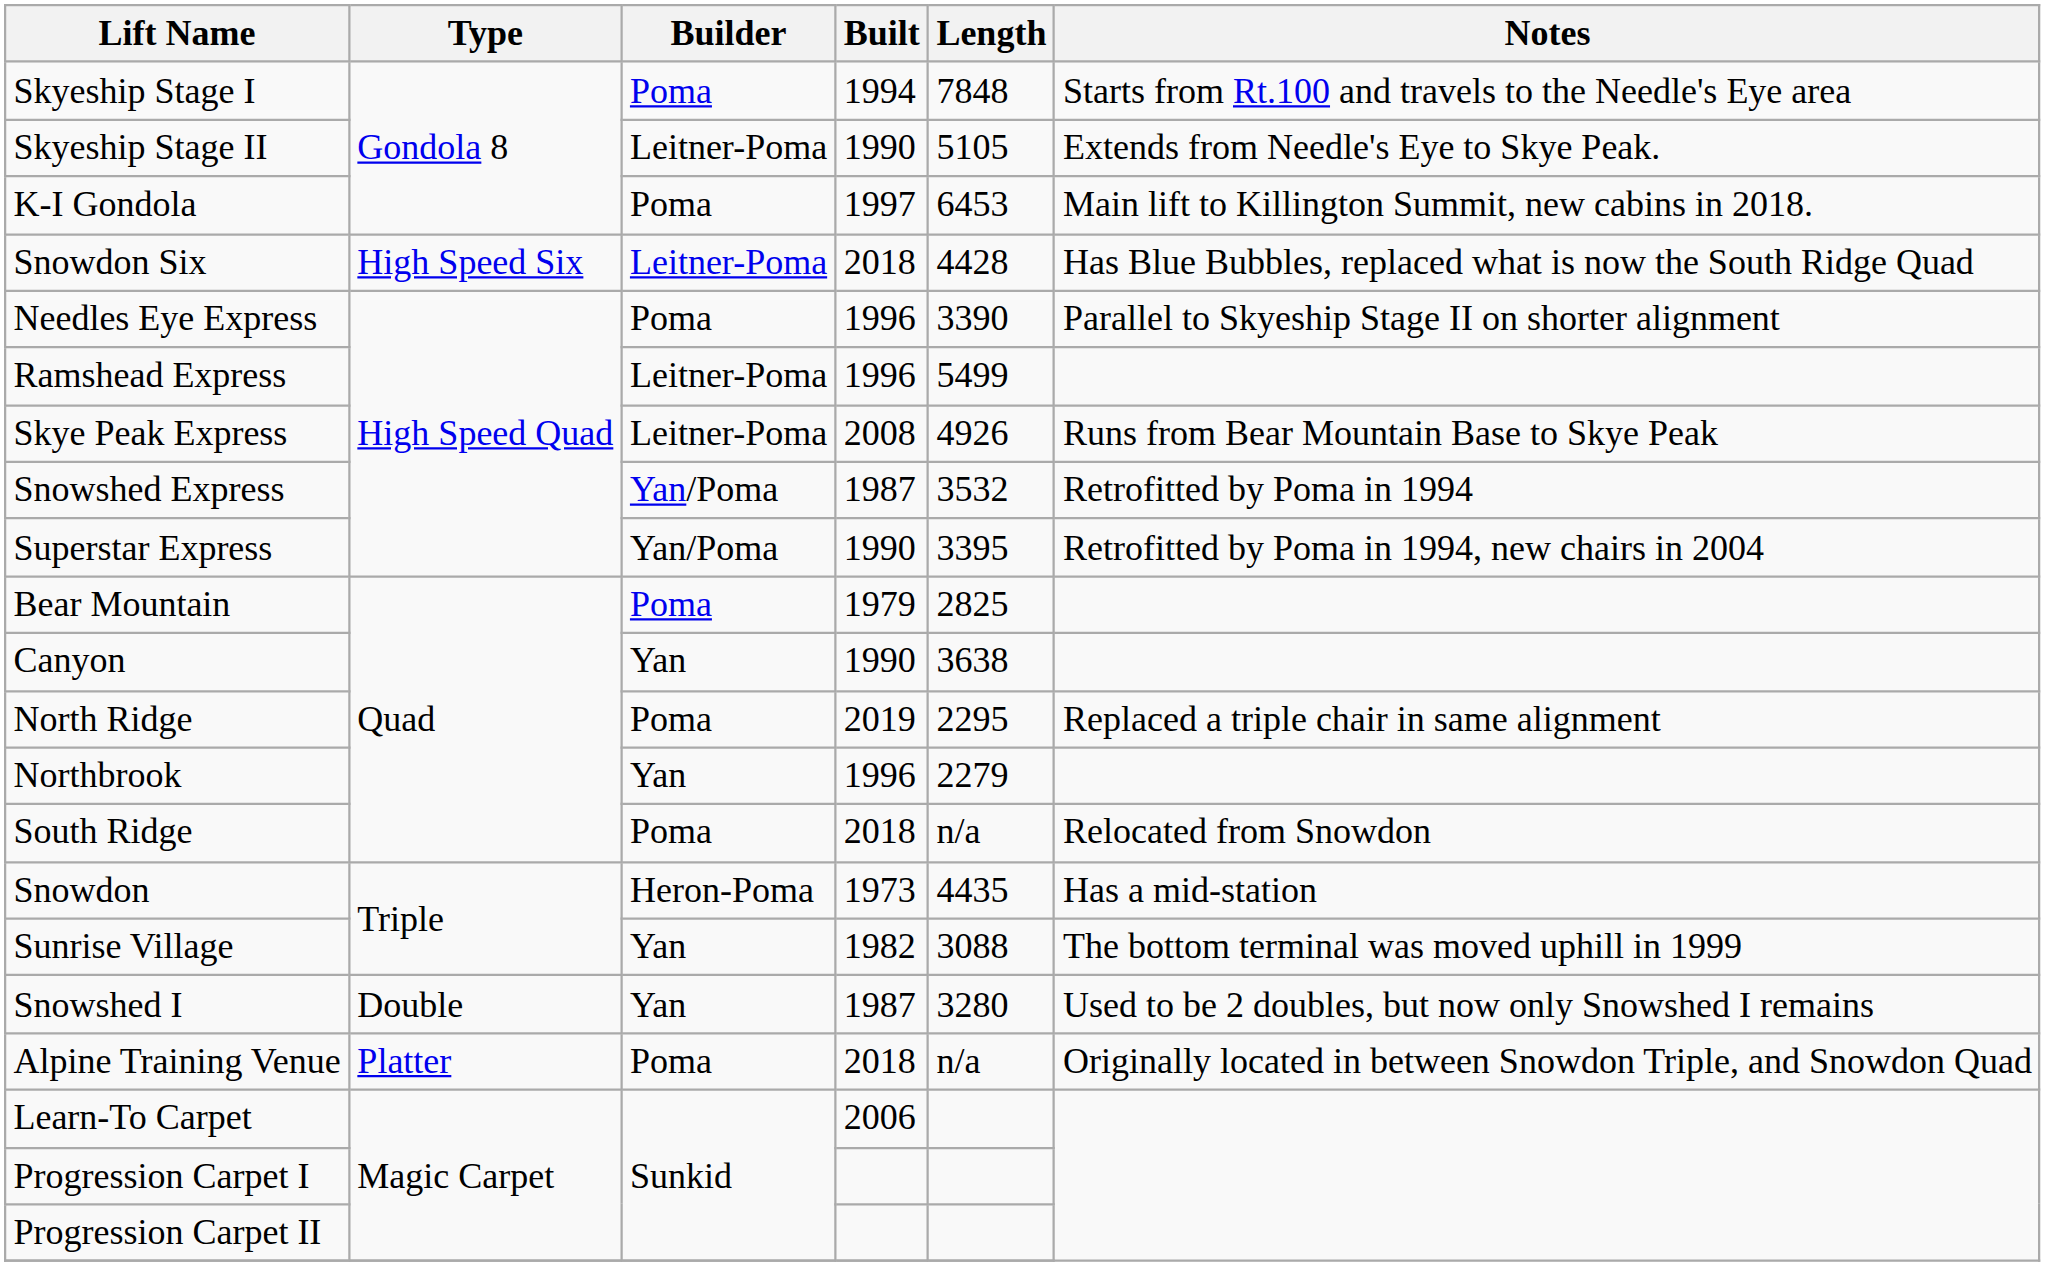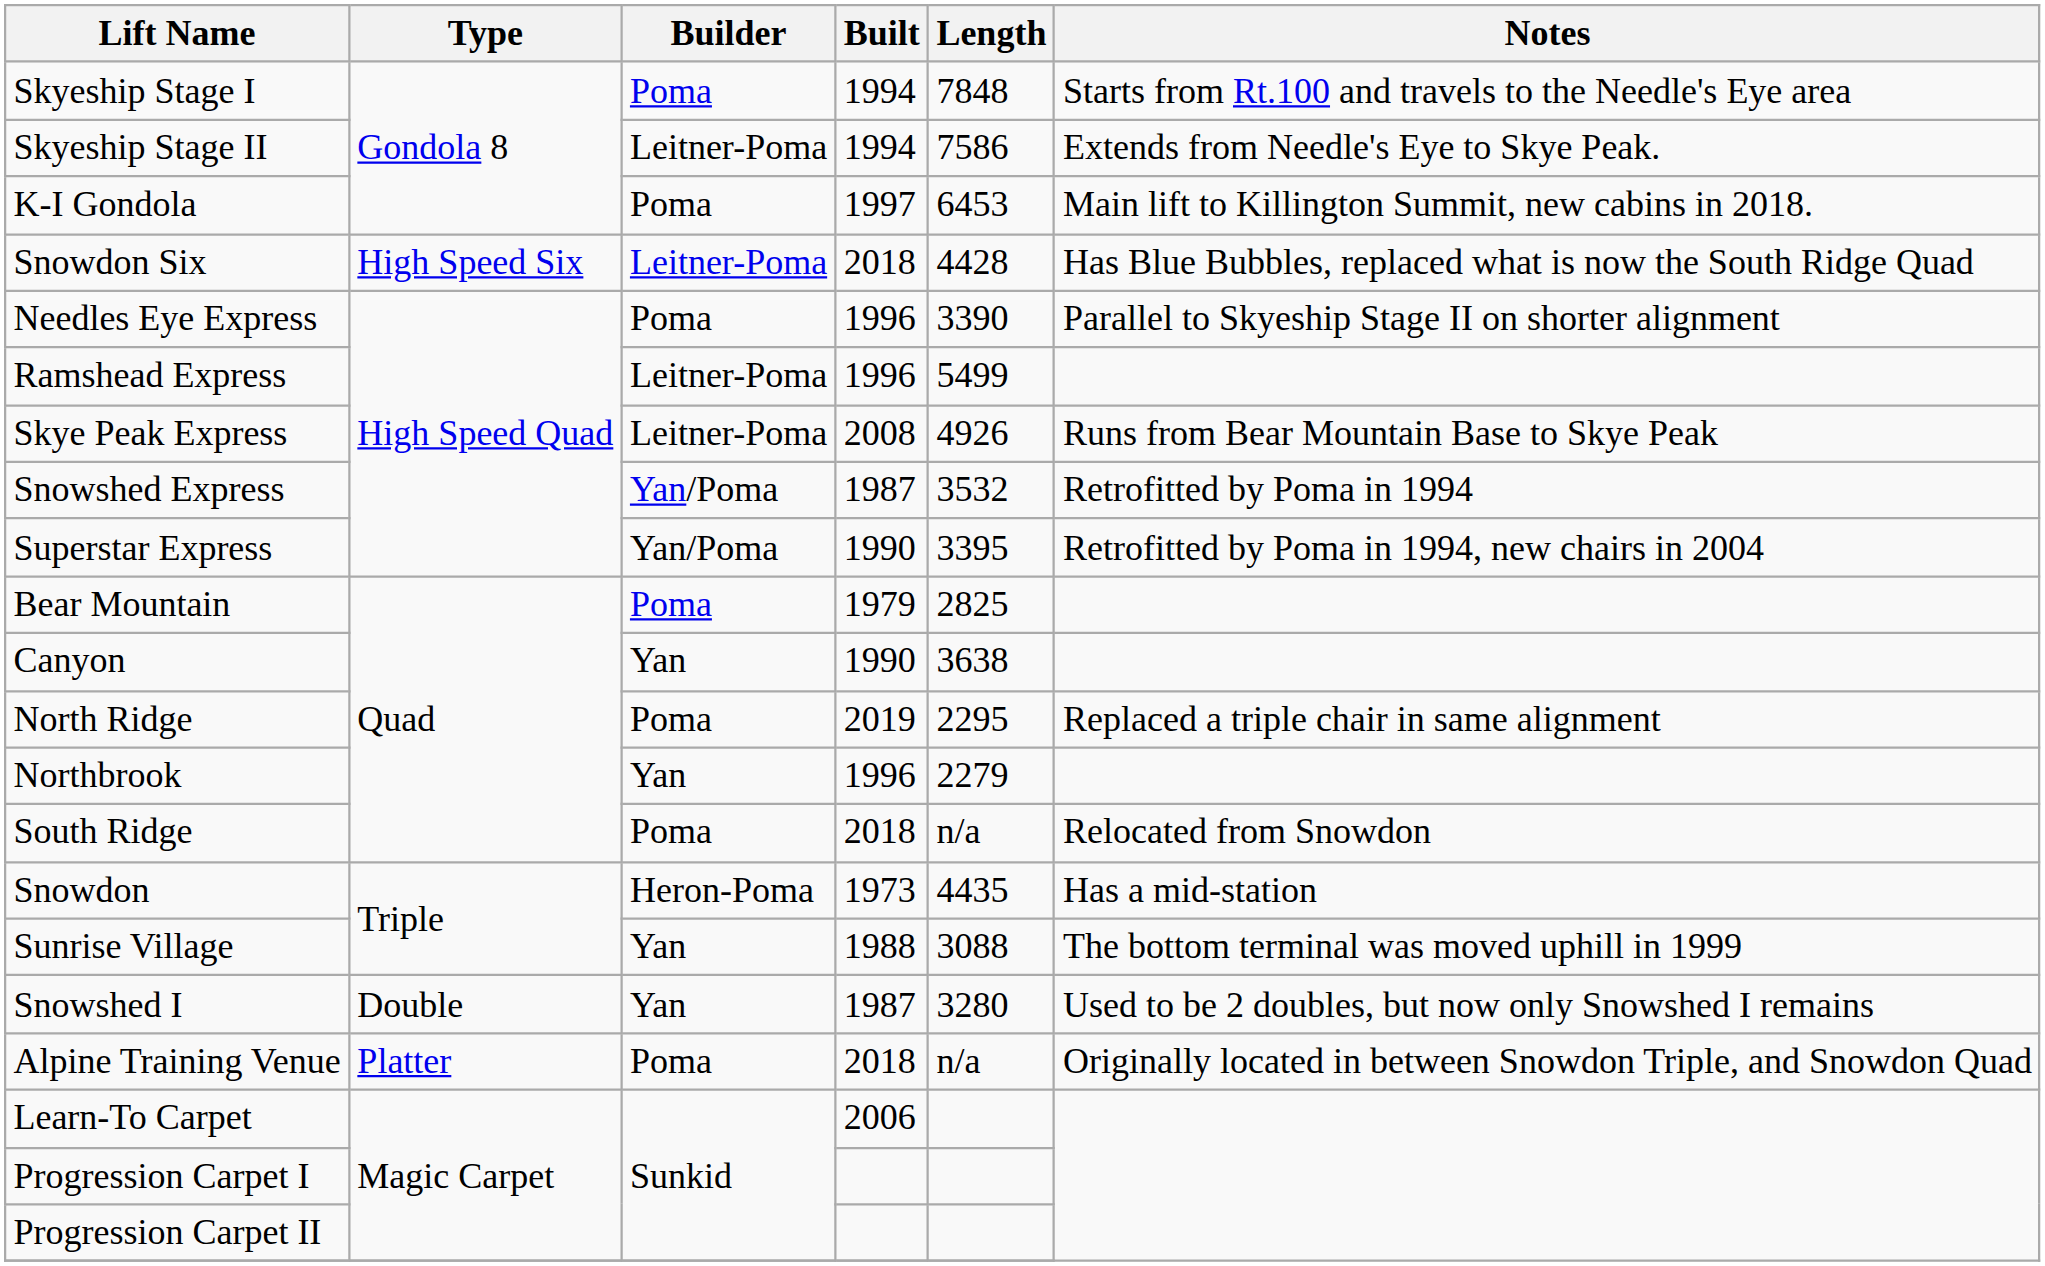 <table class="wikitable">
 <tr>
 <th>Lift Name</th>
 <th>Type</th>
 <th>Builder</th>
 <th>Built</th>
 <th>Length<br></th>
 <th>Notes</th>
 </tr>
 <tr>
 <td>Skyeship Stage I</td>
 <td rowspan="3"><a href='#'>Gondola</a> 8</td>
 <td><a href='#'>Poma</a></td>
 <td>1994</td>
 <td>7848</td>
 <td>Starts from <a href='#'>Rt.100</a> and travels to the Needle's Eye area</td>
 </tr>
 <tr>
 <td>Skyeship Stage II</td>
 <td>Leitner-Poma</td>
-<td>1990</td>
-<td>5105</td>
+<td>1994</td>
+<td>7586</td>
 <td>Extends from Needle's Eye to Skye Peak.</td>
 </tr>
 <tr>
 <td>K-I Gondola</td>
 <td>Poma</td>
 <td>1997</td>
 <td>6453</td>
 <td>Main lift to Killington Summit, new cabins in 2018.</td>
 </tr>
 <tr>
 <td>Snowdon Six</td>
 <td><a href='#'>High Speed Six</a></td>
 <td><a href='#'>Leitner-Poma</a></td>
 <td>2018</td>
 <td>4428</td>
 <td>Has Blue Bubbles, replaced what is now the South Ridge Quad</td>
 </tr>
 <tr>
 <td>Needles Eye Express</td>
 <td rowspan="5"><a href='#'>High Speed Quad</a></td>
 <td>Poma</td>
 <td>1996</td>
 <td>3390</td>
 <td>Parallel to Skyeship Stage II on shorter alignment</td>
 </tr>
 <tr>
 <td>Ramshead Express</td>
 <td>Leitner-Poma</td>
 <td>1996</td>
 <td>5499</td>
 <td></td>
 </tr>
 <tr>
 <td>Skye Peak Express</td>
 <td>Leitner-Poma</td>
 <td>2008</td>
 <td>4926</td>
 <td>Runs from Bear Mountain Base to Skye Peak</td>
 </tr>
 <tr>
 <td>Snowshed Express</td>
 <td><a href='#'>Yan</a>/Poma</td>
 <td>1987</td>
 <td>3532</td>
 <td>Retrofitted by Poma in 1994</td>
 </tr>
 <tr>
 <td>Superstar Express</td>
 <td>Yan/Poma</td>
 <td>1990</td>
 <td>3395</td>
 <td>Retrofitted by Poma in 1994, new chairs in 2004</td>
 </tr>
 <tr>
 <td>Bear Mountain</td>
 <td rowspan="5">Quad</td>
 <td><a href='#'>Poma</a></td>
 <td>1979</td>
 <td>2825</td>
 <td></td>
 </tr>
 <tr>
 <td>Canyon</td>
 <td>Yan</td>
 <td>1990</td>
 <td>3638</td>
 <td></td>
 </tr>
 <tr>
 <td>North Ridge</td>
 <td>Poma</td>
 <td>2019</td>
 <td>2295</td>
 <td>Replaced a triple chair in same alignment</td>
 </tr>
 <tr>
 <td>Northbrook</td>
 <td>Yan</td>
 <td>1996</td>
 <td>2279</td>
 <td></td>
 </tr>
 <tr>
 <td>South Ridge</td>
 <td>Poma</td>
 <td>2018</td>
 <td>n/a</td>
 <td>Relocated from Snowdon</td>
 </tr>
 <tr>
 <td>Snowdon</td>
 <td rowspan="2">Triple</td>
 <td>Heron-Poma</td>
 <td>1973</td>
 <td>4435</td>
 <td>Has a mid-station</td>
 </tr>
 <tr>
 <td>Sunrise Village</td>
 <td>Yan</td>
-<td>1982</td>
+<td>1988</td>
 <td>3088</td>
 <td>The bottom terminal was moved uphill in 1999</td>
 </tr>
 <tr>
 <td>Snowshed I</td>
 <td>Double</td>
 <td>Yan</td>
 <td>1987</td>
 <td>3280</td>
 <td>Used to be 2 doubles, but now only Snowshed I remains</td>
 </tr>
 <tr>
 <td>Alpine Training Venue</td>
 <td><a href='#'>Platter</a></td>
 <td>Poma</td>
 <td>2018</td>
 <td>n/a</td>
 <td>Originally located in between Snowdon Triple, and Snowdon Quad</td>
 </tr>
 <tr>
 <td>Learn-To Carpet</td>
 <td rowspan="3">Magic Carpet</td>
 <td rowspan="3">Sunkid</td>
 <td>2006</td>
 <td></td>
 </tr>
 <tr>
 <td>Progression Carpet I</td>
 <td></td>
 <td></td>
 </tr>
 <tr>
 <td>Progression Carpet II</td>
 <td></td>
 <td></td>
 </tr>
 <tr>
 </tr>
 </table>
